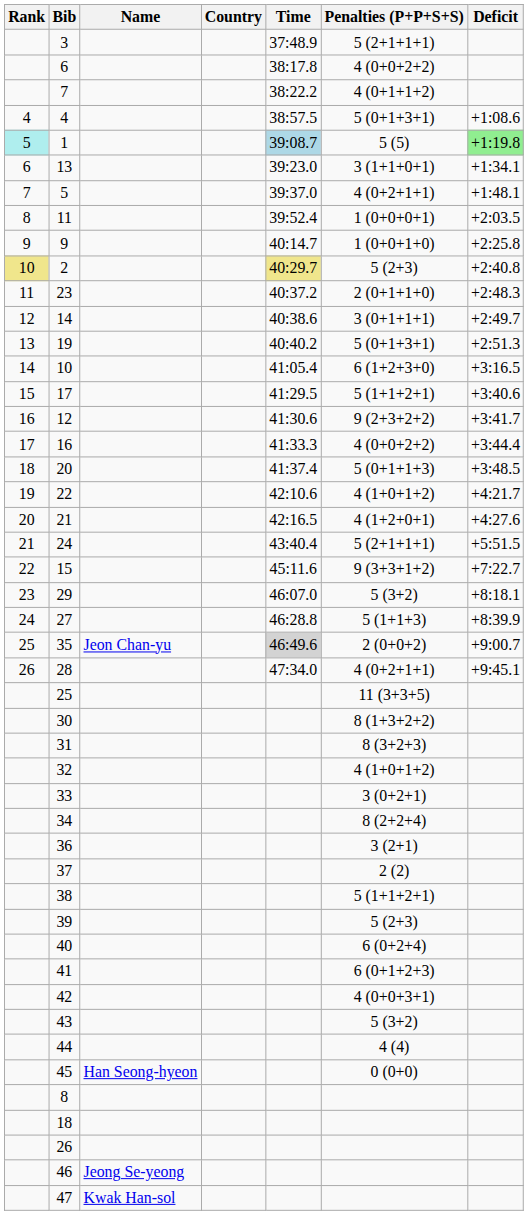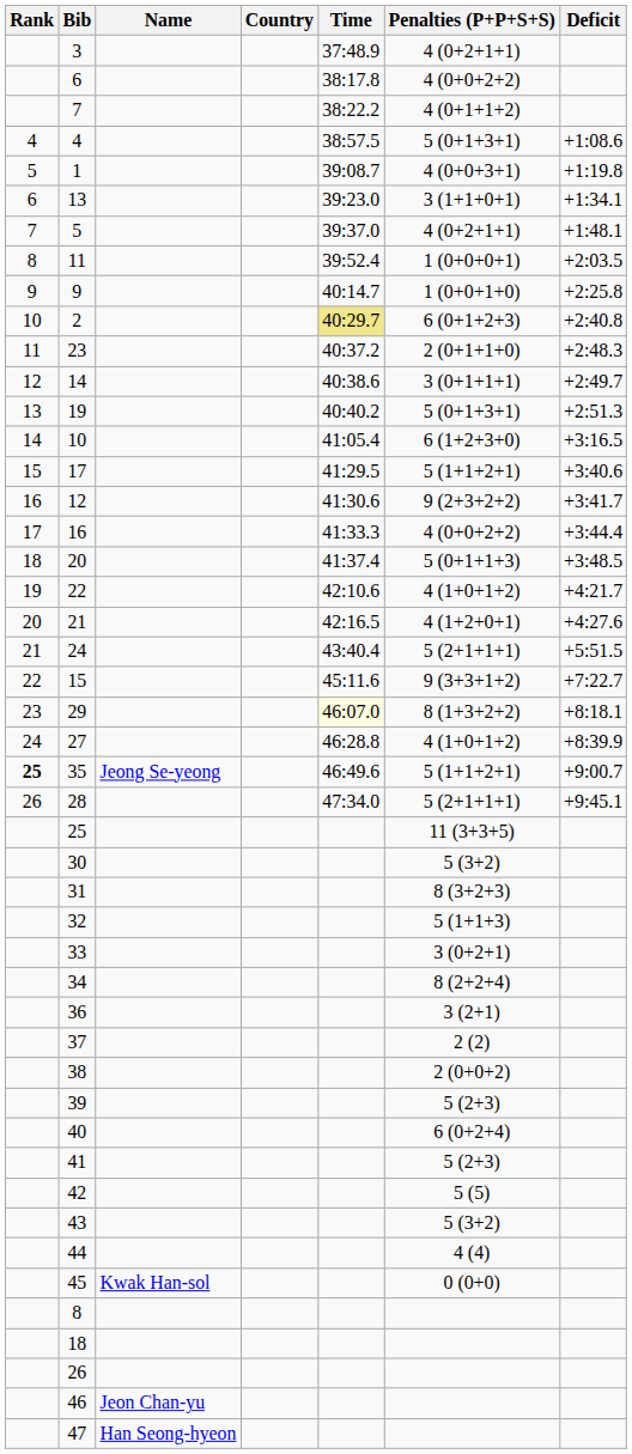 <table class="wikitable sortable" style="text-align:center">
 <tr>
 <th>Rank</th>
 <th>Bib</th>
 <th>Name</th>
 <th>Country</th>
 <th>Time</th>
 <th>Penalties (P+P+S+S)</th>
 <th>Deficit</th>
 </tr>
 <tr>
 <td></td>
 <td>3</td>
 <td align=left></td>
 <td align=left></td>
 <td>37:48.9</td>
-<td>5 (2+1+1+1)</td>
+<td>4 (0+2+1+1)</td>
 <td></td>
 </tr>
 <tr>
 <td></td>
 <td>6</td>
 <td align=left></td>
 <td align=left></td>
 <td>38:17.8</td>
 <td>4 (0+0+2+2)</td>
 <td></td>
 </tr>
 <tr>
 <td></td>
 <td>7</td>
 <td align=left></td>
 <td align=left></td>
 <td>38:22.2</td>
 <td>4 (0+1+1+2)</td>
 <td></td>
 </tr>
 <tr>
 <td>4</td>
 <td>4</td>
 <td align=left></td>
 <td align=left></td>
 <td>38:57.5</td>
 <td>5 (0+1+3+1)</td>
 <td>+1:08.6</td>
 </tr>
 <tr>
-<td style="background: paleturquoise;">5</td>
+<td>5</td>
 <td>1</td>
 <td align=left></td>
 <td align=left></td>
-<td style="background: lightblue;">39:08.7</td>
-<td>5 (5)</td>
-<td style="background: lightgreen;">+1:19.8</td>
+<td>39:08.7</td>
+<td>4 (0+0+3+1)</td>
+<td>+1:19.8</td>
 </tr>
 <tr>
 <td>6</td>
 <td>13</td>
 <td align=left></td>
 <td align=left></td>
 <td>39:23.0</td>
 <td>3 (1+1+0+1)</td>
 <td>+1:34.1</td>
 </tr>
 <tr>
 <td>7</td>
 <td>5</td>
 <td align=left></td>
 <td align=left></td>
 <td>39:37.0</td>
 <td>4 (0+2+1+1)</td>
 <td>+1:48.1</td>
 </tr>
 <tr>
 <td>8</td>
 <td>11</td>
 <td align=left></td>
 <td align=left></td>
 <td>39:52.4</td>
 <td>1 (0+0+0+1)</td>
 <td>+2:03.5</td>
 </tr>
 <tr>
 <td>9</td>
 <td>9</td>
 <td align=left></td>
 <td align=left></td>
 <td>40:14.7</td>
 <td>1 (0+0+1+0)</td>
 <td>+2:25.8</td>
 </tr>
 <tr>
-<td style="background: khaki;">10</td>
+<td>10</td>
 <td>2</td>
 <td align=left></td>
 <td align=left></td>
 <td style="background: khaki;">40:29.7</td>
-<td>5 (2+3)</td>
+<td>6 (0+1+2+3)</td>
 <td>+2:40.8</td>
 </tr>
 <tr>
 <td>11</td>
 <td>23</td>
 <td align=left></td>
 <td align=left></td>
 <td>40:37.2</td>
 <td>2 (0+1+1+0)</td>
 <td>+2:48.3</td>
 </tr>
 <tr>
 <td>12</td>
 <td>14</td>
 <td align=left></td>
 <td align=left></td>
 <td>40:38.6</td>
 <td>3 (0+1+1+1)</td>
 <td>+2:49.7</td>
 </tr>
 <tr>
 <td>13</td>
 <td>19</td>
 <td align=left></td>
 <td align=left></td>
 <td>40:40.2</td>
 <td>5 (0+1+3+1)</td>
 <td>+2:51.3</td>
 </tr>
 <tr>
 <td>14</td>
 <td>10</td>
 <td align=left></td>
 <td align=left></td>
 <td>41:05.4</td>
 <td>6 (1+2+3+0)</td>
 <td>+3:16.5</td>
 </tr>
 <tr>
 <td>15</td>
 <td>17</td>
 <td align=left></td>
 <td align=left></td>
 <td>41:29.5</td>
 <td>5 (1+1+2+1)</td>
 <td>+3:40.6</td>
 </tr>
 <tr>
 <td>16</td>
 <td>12</td>
 <td align=left></td>
 <td align=left></td>
 <td>41:30.6</td>
 <td>9 (2+3+2+2)</td>
 <td>+3:41.7</td>
 </tr>
 <tr>
 <td>17</td>
 <td>16</td>
 <td align=left></td>
 <td align=left></td>
 <td>41:33.3</td>
 <td>4 (0+0+2+2)</td>
 <td>+3:44.4</td>
 </tr>
 <tr>
 <td>18</td>
 <td>20</td>
 <td align=left></td>
 <td align=left></td>
 <td>41:37.4</td>
 <td>5 (0+1+1+3)</td>
 <td>+3:48.5</td>
 </tr>
 <tr>
 <td>19</td>
 <td>22</td>
 <td align=left></td>
 <td align=left></td>
 <td>42:10.6</td>
 <td>4 (1+0+1+2)</td>
 <td>+4:21.7</td>
 </tr>
 <tr>
 <td>20</td>
 <td>21</td>
 <td align=left></td>
 <td align=left></td>
 <td>42:16.5</td>
 <td>4 (1+2+0+1)</td>
 <td>+4:27.6</td>
 </tr>
 <tr>
 <td>21</td>
 <td>24</td>
 <td align=left></td>
 <td align=left></td>
 <td>43:40.4</td>
 <td>5 (2+1+1+1)</td>
 <td>+5:51.5</td>
 </tr>
 <tr>
 <td>22</td>
 <td>15</td>
 <td align=left></td>
 <td align=left></td>
 <td>45:11.6</td>
 <td>9 (3+3+1+2)</td>
 <td>+7:22.7</td>
 </tr>
 <tr>
 <td>23</td>
 <td>29</td>
 <td align=left></td>
 <td align=left></td>
-<td>46:07.0</td>
-<td>5 (3+2)</td>
+<td style="background: lightyellow;">46:07.0</td>
+<td>8 (1+3+2+2)</td>
 <td>+8:18.1</td>
 </tr>
 <tr>
 <td>24</td>
 <td>27</td>
 <td align=left></td>
 <td align=left></td>
 <td>46:28.8</td>
-<td>5 (1+1+3)</td>
+<td>4 (1+0+1+2)</td>
 <td>+8:39.9</td>
 </tr>
 <tr>
-<td>25</td>
+<td><strong>25</strong></td>
 <td>35</td>
-<td align=left><a href='#'>Jeon Chan-yu</a></td>
+<td align=left><a href='#'>Jeong Se-yeong</a></td>
 <td align=left></td>
-<td style="background: lightgrey;">46:49.6</td>
-<td>2 (0+0+2)</td>
+<td>46:49.6</td>
+<td>5 (1+1+2+1)</td>
 <td>+9:00.7</td>
 </tr>
 <tr>
 <td>26</td>
 <td>28</td>
 <td align=left></td>
 <td align=left></td>
 <td>47:34.0</td>
-<td>4 (0+2+1+1)</td>
+<td>5 (2+1+1+1)</td>
 <td>+9:45.1</td>
 </tr>
 <tr>
 <td></td>
 <td>25</td>
 <td align=left></td>
 <td align=left></td>
 <td></td>
 <td>11 (3+3+5)</td>
 <td></td>
 </tr>
 <tr>
 <td></td>
 <td>30</td>
 <td align=left></td>
 <td align=left></td>
 <td></td>
-<td>8 (1+3+2+2)</td>
+<td>5 (3+2)</td>
 <td></td>
 </tr>
 <tr>
 <td></td>
 <td>31</td>
 <td align=left></td>
 <td align=left></td>
 <td></td>
 <td>8 (3+2+3)</td>
 <td></td>
 </tr>
 <tr>
 <td></td>
 <td>32</td>
 <td align=left></td>
 <td align=left></td>
 <td></td>
-<td>4 (1+0+1+2)</td>
+<td>5 (1+1+3)</td>
 <td></td>
 </tr>
 <tr>
 <td></td>
 <td>33</td>
 <td align=left></td>
 <td align=left></td>
 <td></td>
 <td>3 (0+2+1)</td>
 <td></td>
 </tr>
 <tr>
 <td></td>
 <td>34</td>
 <td align=left></td>
 <td align=left></td>
 <td></td>
 <td>8 (2+2+4)</td>
 <td></td>
 </tr>
 <tr>
 <td></td>
 <td>36</td>
 <td align=left></td>
 <td align=left></td>
 <td></td>
 <td>3 (2+1)</td>
 <td></td>
 </tr>
 <tr>
 <td></td>
 <td>37</td>
 <td align=left></td>
 <td align=left></td>
 <td></td>
 <td>2 (2)</td>
 <td></td>
 </tr>
 <tr>
 <td></td>
 <td>38</td>
 <td align=left></td>
 <td align=left></td>
 <td></td>
-<td>5 (1+1+2+1)</td>
+<td>2 (0+0+2)</td>
 <td></td>
 </tr>
 <tr>
 <td></td>
 <td>39</td>
 <td align=left></td>
 <td align=left></td>
 <td></td>
 <td>5 (2+3)</td>
 <td></td>
 </tr>
 <tr>
 <td></td>
 <td>40</td>
 <td align=left></td>
 <td align=left></td>
 <td></td>
 <td>6 (0+2+4)</td>
 <td></td>
 </tr>
 <tr>
 <td></td>
 <td>41</td>
 <td align=left></td>
 <td align=left></td>
 <td></td>
-<td>6 (0+1+2+3)</td>
+<td>5 (2+3)</td>
 <td></td>
 </tr>
 <tr>
 <td></td>
 <td>42</td>
 <td align=left></td>
 <td align=left></td>
 <td></td>
-<td>4 (0+0+3+1)</td>
+<td>5 (5)</td>
 <td></td>
 </tr>
 <tr>
 <td></td>
 <td>43</td>
 <td align=left></td>
 <td align=left></td>
 <td></td>
 <td>5 (3+2)</td>
 <td></td>
 </tr>
 <tr>
 <td></td>
 <td>44</td>
 <td align=left></td>
 <td align=left></td>
 <td></td>
 <td>4 (4)</td>
 <td></td>
 </tr>
 <tr>
 <td></td>
 <td>45</td>
-<td align=left><a href='#'>Han Seong-hyeon</a></td>
+<td align=left><a href='#'>Kwak Han-sol</a></td>
 <td align=left></td>
 <td></td>
 <td>0 (0+0)</td>
 <td></td>
 </tr>
 <tr>
 <td></td>
 <td>8</td>
 <td align=left></td>
 <td align=left></td>
 <td></td>
 <td></td>
 <td></td>
 </tr>
 <tr>
 <td></td>
 <td>18</td>
 <td align=left></td>
 <td align=left></td>
 <td></td>
 <td></td>
 <td></td>
 </tr>
 <tr>
 <td></td>
 <td>26</td>
 <td align=left></td>
 <td align=left></td>
 <td></td>
 <td></td>
 <td></td>
 </tr>
 <tr>
 <td></td>
 <td>46</td>
-<td align=left><a href='#'>Jeong Se-yeong</a></td>
+<td align=left><a href='#'>Jeon Chan-yu</a></td>
 <td align=left></td>
 <td></td>
 <td></td>
 <td></td>
 </tr>
 <tr>
 <td></td>
 <td>47</td>
-<td align=left><a href='#'>Kwak Han-sol</a></td>
+<td align=left><a href='#'>Han Seong-hyeon</a></td>
 <td align=left></td>
 <td></td>
 <td></td>
 <td></td>
 </tr>
 </table>
